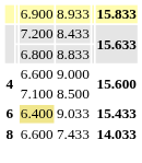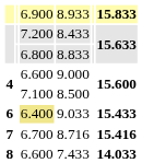 <table>
 <tr style="background:#fffcaf;">
 <th scope=row style="text-align:center"></th>
 <td style="text-align:left;"></td>
 <td>6.900</td>
 <td>8.933</td>
 <td></td>
 <td><strong>15.833</strong></td>
 </tr>
 <tr style="background:#e5e5e5;">
 <th rowspan=2 scope=row style="text-align:center"></th>
 <td style="text-align:left;"></td>
 <td>7.200</td>
 <td>8.433</td>
 <td></td>
 <td rowspan=2><strong>15.633</strong></td>
 </tr>
 <tr style="background:#e5e5e5;">
 <td style="text-align:left;"></td>
 <td>6.800</td>
 <td>8.833</td>
 <td></td>
 </tr>
 <tr>
 <th rowspan=2 scope=row style="text-align:center">4</th>
 <td style="text-align:left;"></td>
 <td>6.600</td>
 <td>9.000</td>
 <td></td>
 <td rowspan=2><strong>15.600</strong></td>
 </tr>
 <tr>
 <td style="text-align:left;"></td>
 <td>7.100</td>
 <td>8.500</td>
 <td></td>
 </tr>
 <tr>
 <th scope=row style="text-align:center">6</th>
 <td style="text-align:left;"></td>
 <td style="background: khaki;">6.400</td>
 <td>9.033</td>
 <td></td>
 <td><strong>15.433</strong></td>
 </tr>
 <tr>
+<th scope=row style="text-align:center">7</th>
+<td style="text-align:left;"></td>
+<td>6.700</td>
+<td>8.716</td>
+<td></td>
+<td><strong>15.416</strong></td>
+</tr>
+<tr>
 <th scope=row style="text-align:center">8</th>
 <td style="text-align:left;"></td>
 <td>6.600</td>
 <td>7.433</td>
 <td></td>
 <td><strong>14.033</strong></td>
 </tr>
 </table>
